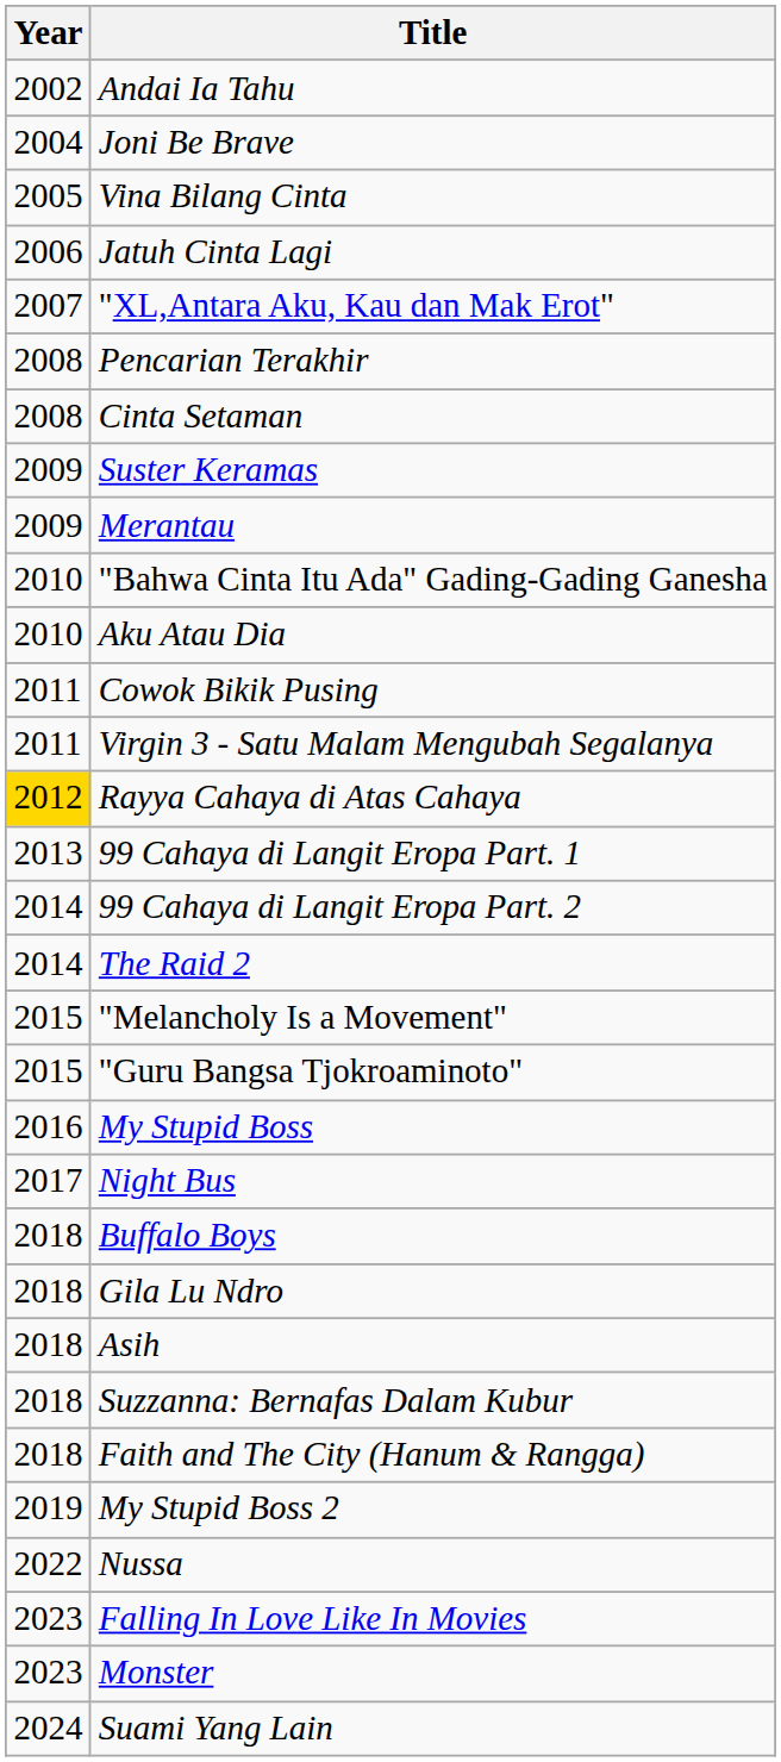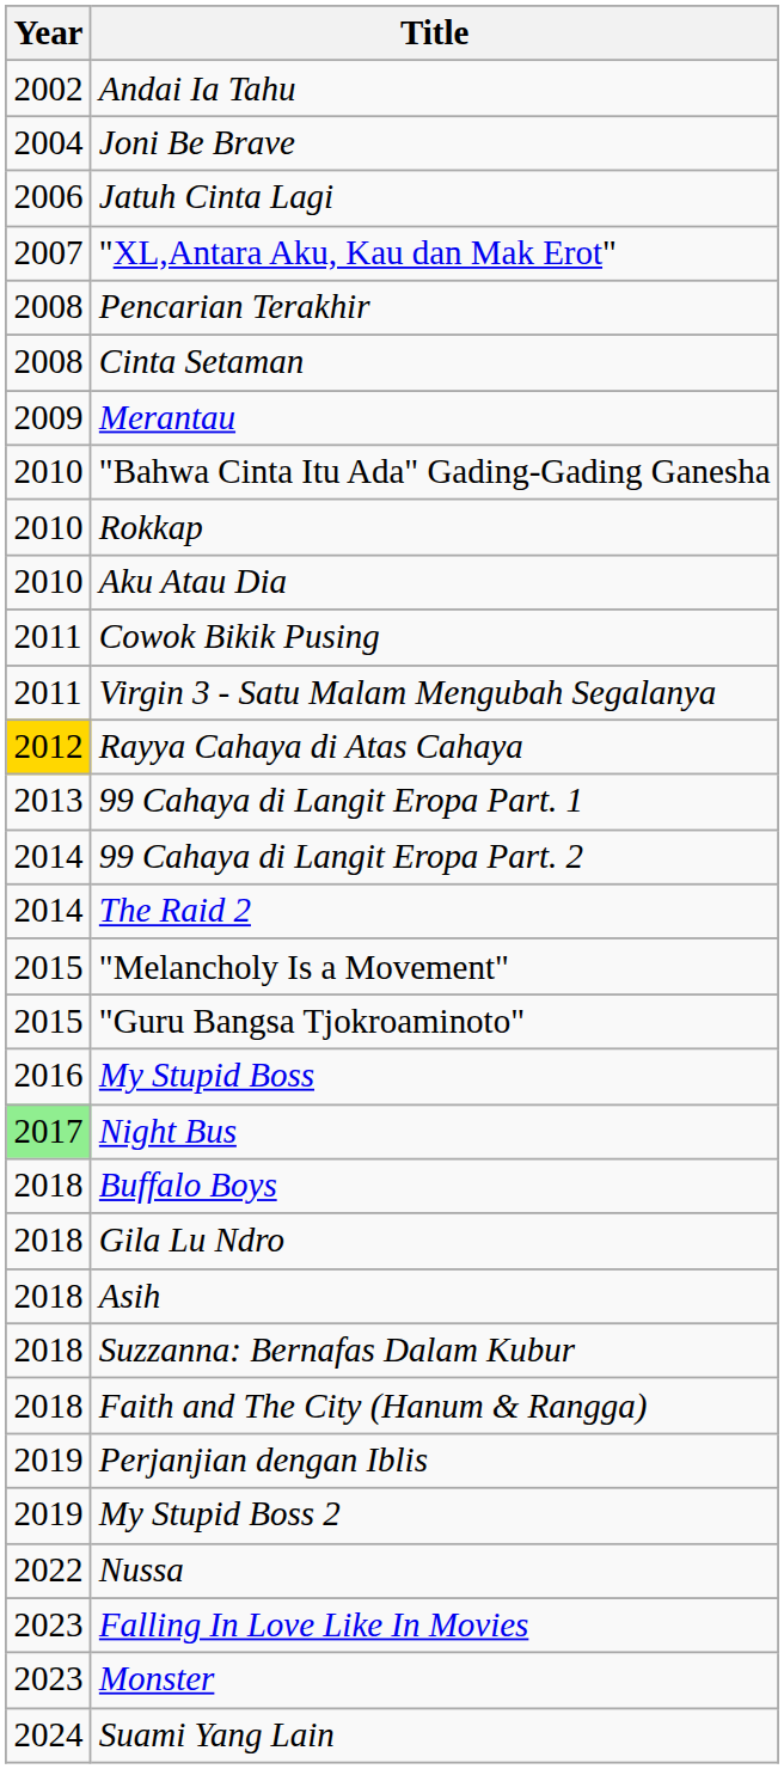 <table class="wikitable sortable">
 <tr>
 <th>Year</th>
 <th>Title</th>
 </tr>
 <tr>
 <td>2002</td>
 <td><em>Andai Ia Tahu</em></td>
 </tr>
 <tr>
 <td>2004</td>
 <td><em>Joni Be Brave</em></td>
-</tr>
-<tr>
-<td>2005</td>
-<td><em>Vina Bilang Cinta</em></td>
 </tr>
 <tr>
 <td>2006</td>
 <td><em>Jatuh Cinta Lagi</em></td>
 </tr>
 <tr>
 <td>2007</td>
 <td>"<a href='#'>XL,Antara Aku, Kau dan Mak Erot</a>"</td>
 </tr>
 <tr>
 <td>2008</td>
 <td><em>Pencarian Terakhir</em></td>
 </tr>
 <tr>
 <td>2008</td>
 <td><em>Cinta Setaman</em></td>
 </tr>
 <tr>
 <td>2009</td>
-<td><em><a href='#'>Suster Keramas</a></em></td>
-</tr>
-<tr>
-<td>2009</td>
 <td><em><a href='#'>Merantau</a></em></td>
 </tr>
 <tr>
 <td>2010</td>
 <td>"Bahwa Cinta Itu Ada" Gading-Gading Ganesha</td>
+</tr>
+<tr>
+<td>2010</td>
+<td><em>Rokkap</em></td>
 </tr>
 <tr>
 <td>2010</td>
 <td><em>Aku Atau Dia</em></td>
 </tr>
 <tr>
 <td>2011</td>
 <td><em>Cowok Bikik Pusing</em></td>
 </tr>
 <tr>
 <td>2011</td>
 <td><em>Virgin 3 - Satu Malam Mengubah Segalanya</em></td>
 </tr>
 <tr>
 <td style="background: gold;">2012</td>
 <td><em>Rayya Cahaya di Atas Cahaya</em></td>
 </tr>
 <tr>
 <td>2013</td>
 <td><em>99 Cahaya di Langit Eropa Part. 1</em></td>
 </tr>
 <tr>
 <td>2014</td>
 <td><em>99 Cahaya di Langit Eropa Part. 2</em></td>
 </tr>
 <tr>
 <td>2014</td>
 <td><em><a href='#'>The Raid 2</a></em></td>
 </tr>
 <tr>
 <td>2015</td>
 <td>"Melancholy Is a Movement"</td>
 </tr>
 <tr>
 <td>2015</td>
 <td>"Guru Bangsa Tjokroaminoto"</td>
 </tr>
 <tr>
 <td>2016</td>
 <td><em><a href='#'>My Stupid Boss</a></em></td>
 </tr>
 <tr>
-<td>2017</td>
+<td style="background: lightgreen;">2017</td>
 <td><em><a href='#'>Night Bus</a></em></td>
 </tr>
 <tr>
 <td>2018</td>
 <td><em><a href='#'>Buffalo Boys</a></em></td>
 </tr>
 <tr>
 <td>2018</td>
 <td><em>Gila Lu Ndro</em></td>
 </tr>
 <tr>
 <td>2018</td>
 <td><em>Asih</em></td>
 </tr>
 <tr>
 <td>2018</td>
 <td><em>Suzzanna: Bernafas Dalam Kubur</em></td>
 </tr>
 <tr>
 <td>2018</td>
 <td><em>Faith and The City (Hanum & Rangga)</em></td>
 </tr>
 <tr>
 <td>2019</td>
+<td><em>Perjanjian dengan Iblis</em></td>
+</tr>
+<tr>
+<td>2019</td>
 <td><em>My Stupid Boss 2</em></td>
 </tr>
 <tr>
 <td>2022</td>
 <td><em>Nussa</em></td>
 </tr>
 <tr>
 <td>2023</td>
 <td><em><a href='#'>Falling In Love Like In Movies</a></em></td>
 </tr>
 <tr>
 <td>2023</td>
 <td><em><a href='#'>Monster</a></em></td>
 </tr>
 <tr>
 <td>2024</td>
 <td><em>Suami Yang Lain</em></td>
 </tr>
 </table>
